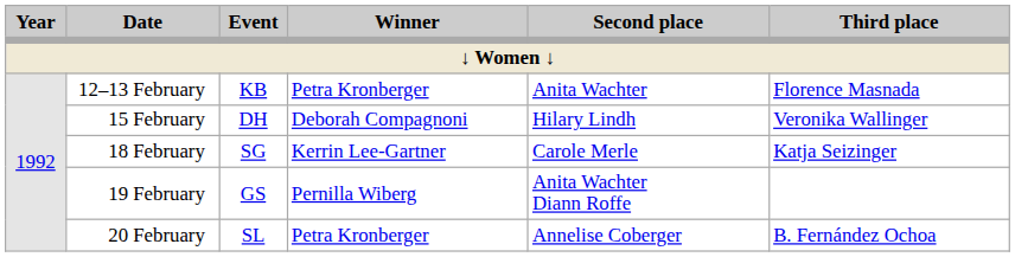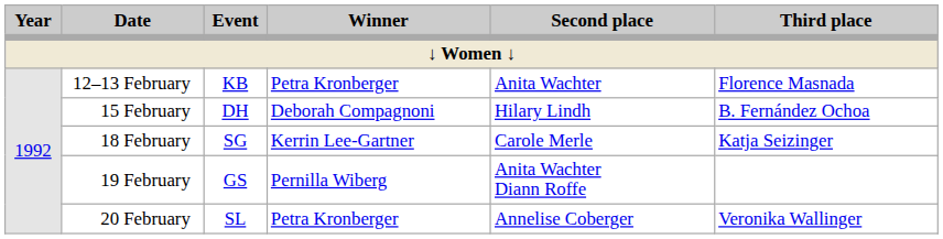 <table class="wikitable plainrowheaders" style="background:#fff; font-size:86%; line-height:15px; border:grey solid 1px; border-collapse:collapse;">
 <tr style="background:#ccc; text-align:center;">
 <th style="background:#ccc;" width="35">Year</th>
 <th style="background:#ccc;" width="100">Date</th>
 <th style="background:#ccc;" width="40">Event</th>
 <th style="background:#ccc;" width="160">Winner</th>
 <th style="background:#ccc;" width="160">Second place</th>
 <th style="background:#ccc;" width="160">Third place</th>
 </tr>
 <tr>
 <td align=center colspan=6 bgcolor=#F0EAD6 style="border-top-width:5px"><strong>↓ Women ↓</strong></td>
 </tr>
 <tr>
 <td align=center bgcolor=#E5E5E5 rowspan=5><a href='#'>1992</a></td>
 <td align=right>12–13 February  </td>
 <td align=center><a href='#'>KB</a></td>
 <td> <a href='#'>Petra Kronberger</a></td>
 <td> <a href='#'>Anita Wachter</a></td>
 <td> <a href='#'>Florence Masnada</a></td>
 </tr>
 <tr>
 <td align=right>15 February  </td>
 <td align=center><a href='#'>DH</a></td>
 <td> <a href='#'>Deborah Compagnoni</a></td>
 <td> <a href='#'>Hilary Lindh</a></td>
-<td> <a href='#'>Veronika Wallinger</a></td>
+<td> <a href='#'>B. Fernández Ochoa</a></td>
 </tr>
 <tr>
 <td align=right>18 February  </td>
 <td align=center><a href='#'>SG</a></td>
 <td> <a href='#'>Kerrin Lee-Gartner</a></td>
 <td> <a href='#'>Carole Merle</a></td>
 <td> <a href='#'>Katja Seizinger</a></td>
 </tr>
 <tr>
 <td align=right>19 February  </td>
 <td align=center><a href='#'>GS</a></td>
 <td> <a href='#'>Pernilla Wiberg</a></td>
 <td> <a href='#'>Anita Wachter</a><br> <a href='#'>Diann Roffe</a></td>
 <td></td>
 </tr>
 <tr>
 <td align=right>20 February  </td>
 <td align=center><a href='#'>SL</a></td>
 <td> <a href='#'>Petra Kronberger</a></td>
 <td> <a href='#'>Annelise Coberger</a></td>
-<td> <a href='#'>B. Fernández Ochoa</a></td>
+<td> <a href='#'>Veronika Wallinger</a></td>
 </tr>
 </table>
